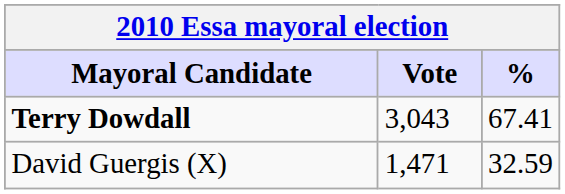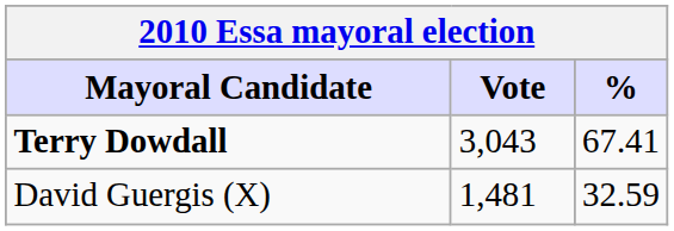 <table class="wikitable">
 <tr>
 <th colspan="3"><a href='#'>2010 Essa mayoral election</a></th>
 </tr>
 <tr>
 <th style="background:#ddf; width:200px;">Mayoral Candidate </th>
 <th style="background:#ddf; width:50px;">Vote</th>
 <th style="background:#ddf; width:30px;">%</th>
 </tr>
 <tr>
 <td><strong>Terry Dowdall</strong></td>
 <td>3,043</td>
 <td>67.41</td>
 </tr>
 <tr>
 <td>David Guergis (X)</td>
-<td>1,471</td>
+<td>1,481</td>
 <td>32.59</td>
 </tr>
 </table>
